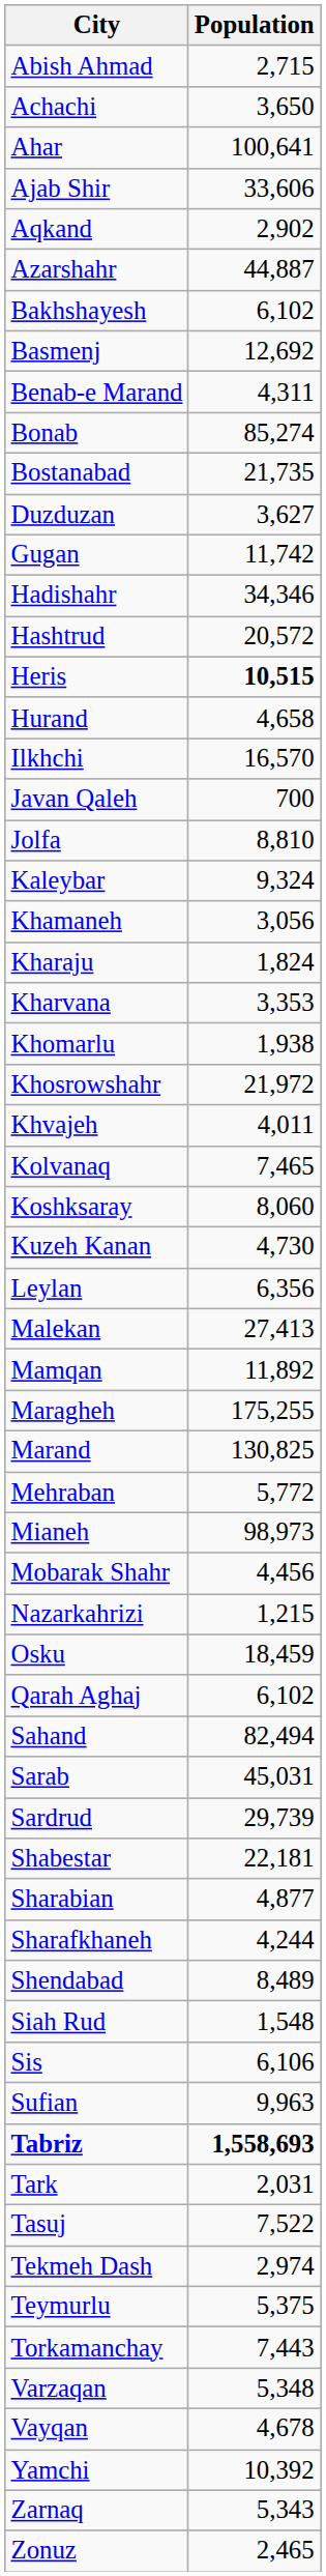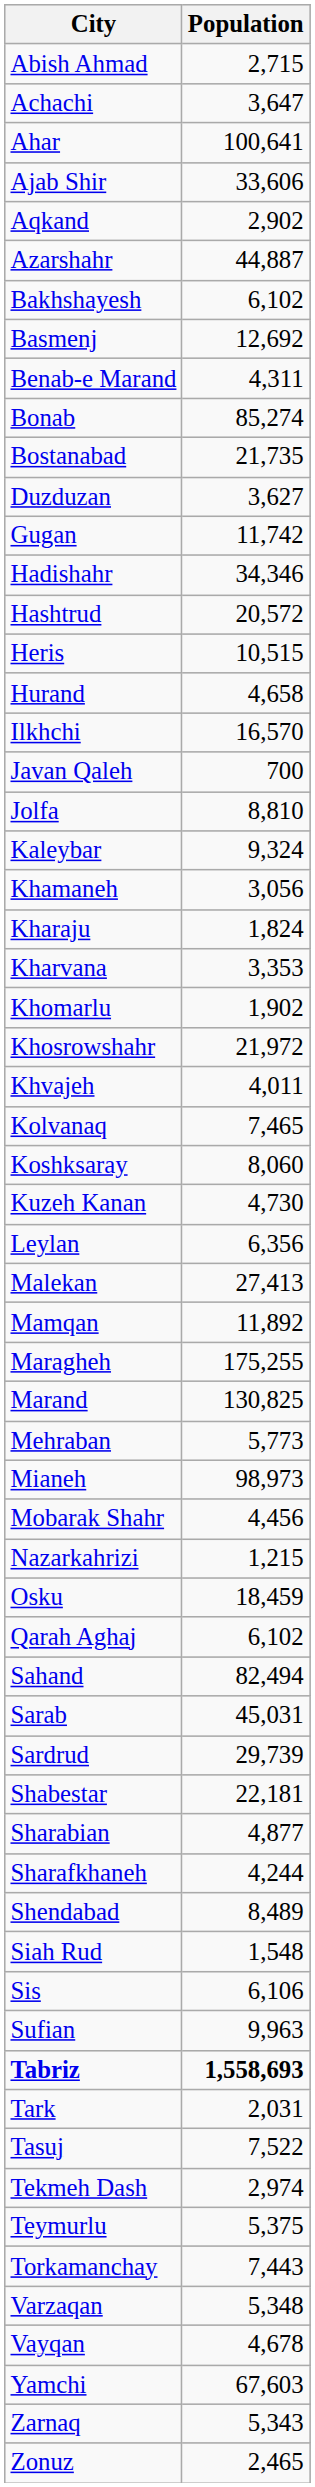 <table class="wikitable sortable">
 <tr>
 <th>City</th>
 <th>Population</th>
 </tr>
 <tr>
 <td><a href='#'>Abish Ahmad</a></td>
 <td style="text-align: right;">2,715</td>
 </tr>
 <tr>
 <td><a href='#'>Achachi</a></td>
-<td style="text-align: right;">3,650</td>
+<td style="text-align: right;">3,647</td>
 </tr>
 <tr>
 <td><a href='#'>Ahar</a></td>
 <td style="text-align: right;">100,641</td>
 </tr>
 <tr>
 <td><a href='#'>Ajab Shir</a></td>
 <td style="text-align: right;">33,606</td>
 </tr>
 <tr>
 <td><a href='#'>Aqkand</a></td>
 <td style="text-align: right;">2,902</td>
 </tr>
 <tr>
 <td><a href='#'>Azarshahr</a></td>
 <td style="text-align: right;">44,887</td>
 </tr>
 <tr>
 <td><a href='#'>Bakhshayesh</a></td>
 <td style="text-align: right;">6,102</td>
 </tr>
 <tr>
 <td><a href='#'>Basmenj</a></td>
 <td style="text-align: right;">12,692</td>
 </tr>
 <tr>
 <td><a href='#'>Benab-e Marand</a></td>
 <td style="text-align: right;">4,311</td>
 </tr>
 <tr>
 <td><a href='#'>Bonab</a></td>
 <td style="text-align: right;">85,274</td>
 </tr>
 <tr>
 <td><a href='#'>Bostanabad</a></td>
 <td style="text-align: right;">21,735</td>
 </tr>
 <tr>
 <td><a href='#'>Duzduzan</a></td>
 <td style="text-align: right;">3,627</td>
 </tr>
 <tr>
 <td><a href='#'>Gugan</a></td>
 <td style="text-align: right;">11,742</td>
 </tr>
 <tr>
 <td><a href='#'>Hadishahr</a></td>
 <td style="text-align: right;">34,346</td>
 </tr>
 <tr>
 <td><a href='#'>Hashtrud</a></td>
 <td style="text-align: right;">20,572</td>
 </tr>
 <tr>
 <td><a href='#'>Heris</a></td>
-<td style="text-align: right;"><strong>10,515</strong></td>
+<td style="text-align: right;">10,515</td>
 </tr>
 <tr>
 <td><a href='#'>Hurand</a></td>
 <td style="text-align: right;">4,658</td>
 </tr>
 <tr>
 <td><a href='#'>Ilkhchi</a></td>
 <td style="text-align: right;">16,570</td>
 </tr>
 <tr>
 <td><a href='#'>Javan Qaleh</a></td>
 <td style="text-align: right;">700</td>
 </tr>
 <tr>
 <td><a href='#'>Jolfa</a></td>
 <td style="text-align: right;">8,810</td>
 </tr>
 <tr>
 <td><a href='#'>Kaleybar</a></td>
 <td style="text-align: right;">9,324</td>
 </tr>
 <tr>
 <td><a href='#'>Khamaneh</a></td>
 <td style="text-align: right;">3,056</td>
 </tr>
 <tr>
 <td><a href='#'>Kharaju</a></td>
 <td style="text-align: right;">1,824</td>
 </tr>
 <tr>
 <td><a href='#'>Kharvana</a></td>
 <td style="text-align: right;">3,353</td>
 </tr>
 <tr>
 <td><a href='#'>Khomarlu</a></td>
-<td style="text-align: right;">1,938</td>
+<td style="text-align: right;">1,902</td>
 </tr>
 <tr>
 <td><a href='#'>Khosrowshahr</a></td>
 <td style="text-align: right;">21,972</td>
 </tr>
 <tr>
 <td><a href='#'>Khvajeh</a></td>
 <td style="text-align: right;">4,011</td>
 </tr>
 <tr>
 <td><a href='#'>Kolvanaq</a></td>
 <td style="text-align: right;">7,465</td>
 </tr>
 <tr>
 <td><a href='#'>Koshksaray</a></td>
 <td style="text-align: right;">8,060</td>
 </tr>
 <tr>
 <td><a href='#'>Kuzeh Kanan</a></td>
 <td style="text-align: right;">4,730</td>
 </tr>
 <tr>
 <td><a href='#'>Leylan</a></td>
 <td style="text-align: right;">6,356</td>
 </tr>
 <tr>
 <td><a href='#'>Malekan</a></td>
 <td style="text-align: right;">27,413</td>
 </tr>
 <tr>
 <td><a href='#'>Mamqan</a></td>
 <td style="text-align: right;">11,892</td>
 </tr>
 <tr>
 <td><a href='#'>Maragheh</a></td>
 <td style="text-align: right;">175,255</td>
 </tr>
 <tr>
 <td><a href='#'>Marand</a></td>
 <td style="text-align: right;">130,825</td>
 </tr>
 <tr>
 <td><a href='#'>Mehraban</a></td>
-<td style="text-align: right;">5,772</td>
+<td style="text-align: right;">5,773</td>
 </tr>
 <tr>
 <td><a href='#'>Mianeh</a></td>
 <td style="text-align: right;">98,973</td>
 </tr>
 <tr>
 <td><a href='#'>Mobarak Shahr</a></td>
 <td style="text-align: right;">4,456</td>
 </tr>
 <tr>
 <td><a href='#'>Nazarkahrizi</a></td>
 <td style="text-align: right;">1,215</td>
 </tr>
 <tr>
 <td><a href='#'>Osku</a></td>
 <td style="text-align: right;">18,459</td>
 </tr>
 <tr>
 <td><a href='#'>Qarah Aghaj</a></td>
 <td style="text-align: right;">6,102</td>
 </tr>
 <tr>
 <td><a href='#'>Sahand</a></td>
 <td style="text-align: right;">82,494</td>
 </tr>
 <tr>
 <td><a href='#'>Sarab</a></td>
 <td style="text-align: right;">45,031</td>
 </tr>
 <tr>
 <td><a href='#'>Sardrud</a></td>
 <td style="text-align: right;">29,739</td>
 </tr>
 <tr>
 <td><a href='#'>Shabestar</a></td>
 <td style="text-align: right;">22,181</td>
 </tr>
 <tr>
 <td><a href='#'>Sharabian</a></td>
 <td style="text-align: right;">4,877</td>
 </tr>
 <tr>
 <td><a href='#'>Sharafkhaneh</a></td>
 <td style="text-align: right;">4,244</td>
 </tr>
 <tr>
 <td><a href='#'>Shendabad</a></td>
 <td style="text-align: right;">8,489</td>
 </tr>
 <tr>
 <td><a href='#'>Siah Rud</a></td>
 <td style="text-align: right;">1,548</td>
 </tr>
 <tr>
 <td><a href='#'>Sis</a></td>
 <td style="text-align: right;">6,106</td>
 </tr>
 <tr>
 <td><a href='#'>Sufian</a></td>
 <td style="text-align: right;">9,963</td>
 </tr>
 <tr>
 <td><strong><a href='#'>Tabriz</a></strong></td>
 <td style="text-align: right;"><strong>1,558,693</strong></td>
 </tr>
 <tr>
 <td><a href='#'>Tark</a></td>
 <td style="text-align: right;">2,031</td>
 </tr>
 <tr>
 <td><a href='#'>Tasuj</a></td>
 <td style="text-align: right;">7,522</td>
 </tr>
 <tr>
 <td><a href='#'>Tekmeh Dash</a></td>
 <td style="text-align: right;">2,974</td>
 </tr>
 <tr>
 <td><a href='#'>Teymurlu</a></td>
 <td style="text-align: right;">5,375</td>
 </tr>
 <tr>
 <td><a href='#'>Torkamanchay</a></td>
 <td style="text-align: right;">7,443</td>
 </tr>
 <tr>
 <td><a href='#'>Varzaqan</a></td>
 <td style="text-align: right;">5,348</td>
 </tr>
 <tr>
 <td><a href='#'>Vayqan</a></td>
 <td style="text-align: right;">4,678</td>
 </tr>
 <tr>
 <td><a href='#'>Yamchi</a></td>
-<td style="text-align: right;">10,392</td>
+<td style="text-align: right;">67,603</td>
 </tr>
 <tr>
 <td><a href='#'>Zarnaq</a></td>
 <td style="text-align: right;">5,343</td>
 </tr>
 <tr>
 <td><a href='#'>Zonuz</a></td>
 <td style="text-align: right;">2,465</td>
 </tr>
 </table>
